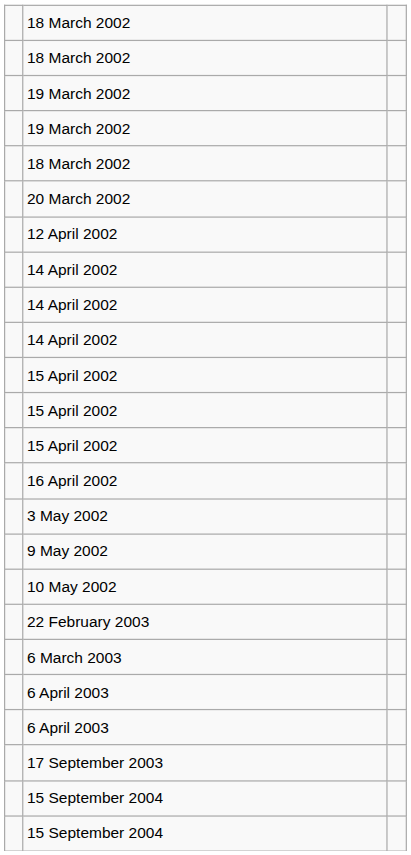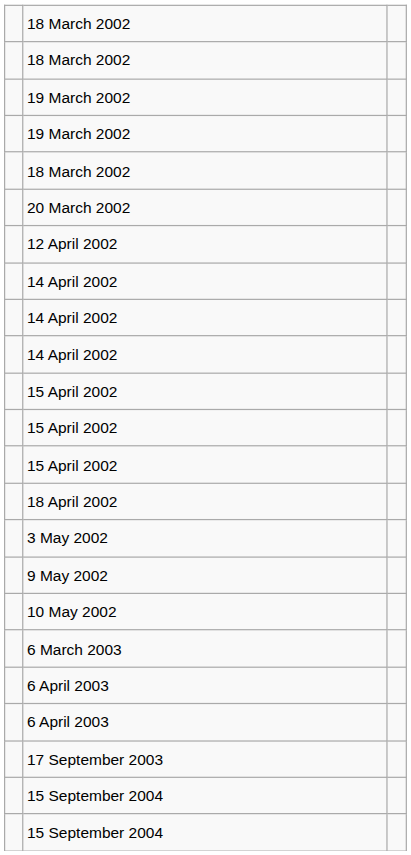 <table class="wikitable" style="font-size: 80%; float: left; width: 26em; margin-right: 1em; height: 700px">
 <tr>
 <td></td>
 <td>18 March 2002</td>
 <td></td>
 </tr>
 <tr>
 <td></td>
 <td>18 March 2002</td>
 <td></td>
 </tr>
 <tr>
 <td></td>
 <td>19 March 2002</td>
 <td></td>
 </tr>
 <tr>
 <td></td>
 <td>19 March 2002</td>
 <td></td>
 </tr>
 <tr>
 <td></td>
 <td>18 March 2002</td>
 <td></td>
 </tr>
 <tr>
 <td></td>
 <td>20 March 2002</td>
 <td></td>
 </tr>
 <tr>
 <td></td>
 <td>12 April 2002</td>
 <td></td>
 </tr>
 <tr>
 <td></td>
 <td>14 April 2002</td>
 <td></td>
 </tr>
 <tr>
 <td></td>
 <td>14 April 2002</td>
 <td></td>
 </tr>
 <tr>
 <td></td>
 <td>14 April 2002</td>
 <td></td>
 </tr>
 <tr>
 <td></td>
 <td>15 April 2002</td>
 <td></td>
 </tr>
 <tr>
 <td></td>
 <td>15 April 2002</td>
 <td></td>
 </tr>
 <tr>
 <td></td>
 <td>15 April 2002</td>
 <td></td>
 </tr>
 <tr>
 <td></td>
-<td>16 April 2002</td>
+<td>18 April 2002</td>
 <td></td>
 </tr>
 <tr>
 <td></td>
 <td>3 May 2002</td>
 <td></td>
 </tr>
 <tr>
 <td></td>
 <td>9 May 2002</td>
 <td></td>
 </tr>
 <tr>
 <td></td>
 <td>10 May 2002</td>
-<td></td>
-</tr>
-<tr>
-<td></td>
-<td>22 February 2003</td>
 <td></td>
 </tr>
 <tr>
 <td></td>
 <td>6 March 2003</td>
 <td></td>
 </tr>
 <tr>
 <td></td>
 <td>6 April 2003</td>
 <td></td>
 </tr>
 <tr>
 <td></td>
 <td>6 April 2003</td>
 <td></td>
 </tr>
 <tr>
 <td></td>
 <td>17 September 2003</td>
 <td></td>
 </tr>
 <tr>
 <td></td>
 <td>15 September 2004</td>
 <td></td>
 </tr>
 <tr>
 <td></td>
 <td>15 September 2004</td>
 <td></td>
 </tr>
 </table>
